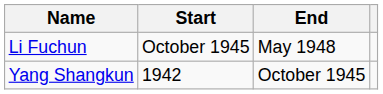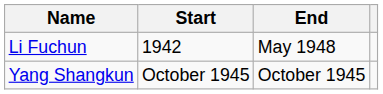 <table class="wikitable">
 <tr>
 <th>Name</th>
 <th>Start</th>
 <th>End</th>
 <th></th>
 </tr>
 <tr>
 <td><a href='#'>Li Fuchun</a></td>
-<td>October 1945</td>
+<td>1942</td>
 <td>May 1948</td>
 <td></td>
 </tr>
 <tr>
 <td><a href='#'>Yang Shangkun</a></td>
-<td>1942</td>
+<td>October 1945</td>
 <td>October 1945</td>
 <td></td>
 </tr>
 </table>
